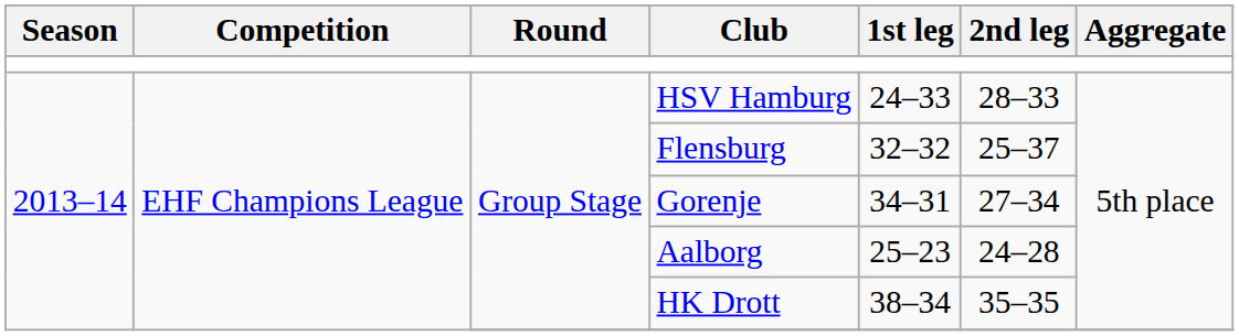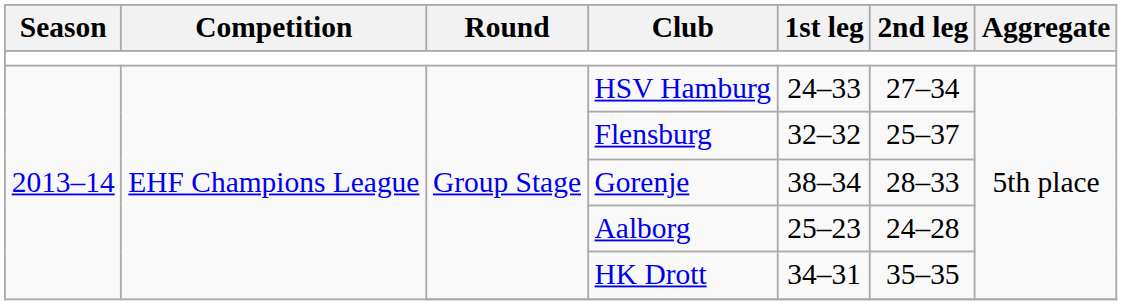 <table class="wikitable">
 <tr>
 <th>Season</th>
 <th>Competition</th>
 <th>Round</th>
 <th>Club</th>
 <th>1st leg</th>
 <th>2nd leg</th>
 <th>Aggregate</th>
 </tr>
 <tr>
 <td colspan="7" bgcolor=white></td>
 </tr>
 <tr>
 <td rowspan="6"><a href='#'>2013–14</a></td>
 <td rowspan="6"><a href='#'>EHF Champions League</a></td>
 <td rowspan="5" style="text-align:center;"><a href='#'>Group Stage</a></td>
 <td> <a href='#'>HSV Hamburg</a></td>
 <td style="text-align:center;">24–33</td>
-<td style="text-align:center;">28–33</td>
+<td style="text-align:center;">27–34</td>
 <td rowspan="5" style="text-align:center;">5th place</td>
 </tr>
 <tr>
 <td> <a href='#'>Flensburg</a></td>
 <td style="text-align:center;">32–32</td>
 <td style="text-align:center;">25–37</td>
 </tr>
 <tr>
 <td> <a href='#'>Gorenje</a></td>
-<td style="text-align:center;">34–31</td>
-<td style="text-align:center;">27–34</td>
+<td style="text-align:center;">38–34</td>
+<td style="text-align:center;">28–33</td>
 </tr>
 <tr>
 <td> <a href='#'>Aalborg</a></td>
 <td style="text-align:center;">25–23</td>
 <td style="text-align:center;">24–28</td>
 </tr>
 <tr>
 <td> <a href='#'>HK Drott</a></td>
-<td style="text-align:center;">38–34</td>
+<td style="text-align:center;">34–31</td>
 <td style="text-align:center;">35–35</td>
 </tr>
 <tr>
 </tr>
 </table>
